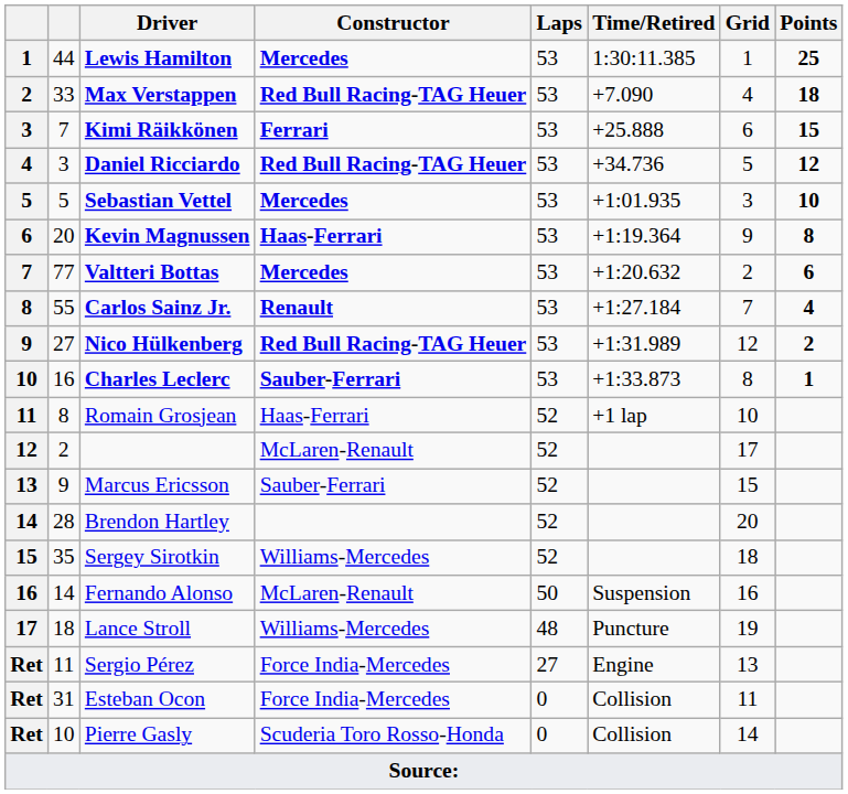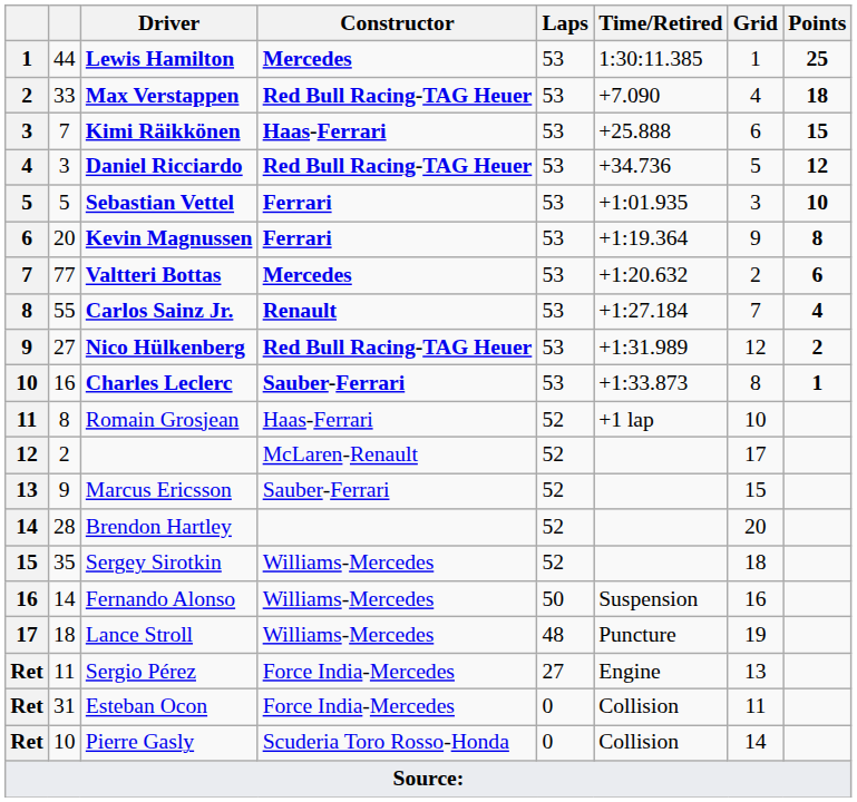 <table class="wikitable sortable" style="font-size: 85%;">
 <tr>
 <th></th>
 <th></th>
 <th>Driver</th>
 <th>Constructor</th>
 <th class="unsortable">Laps</th>
 <th class="unsortable">Time/Retired</th>
 <th>Grid</th>
 <th>Points</th>
 </tr>
 <tr>
 <th>1</th>
 <td align="center">44</td>
 <td data-sort-value="HAM"> <strong><a href='#'>Lewis Hamilton</a></strong></td>
 <td><a href='#'><strong>Mercedes</strong></a></td>
 <td>53</td>
 <td>1:30:11.385</td>
 <td align="center">1</td>
 <td align="center"><strong>25</strong></td>
 </tr>
 <tr>
 <th>2</th>
 <td align="center">33</td>
 <td data-sort-value="VER"> <strong><a href='#'>Max Verstappen</a></strong></td>
 <td><strong><a href='#'>Red Bull Racing</a>-<a href='#'>TAG Heuer</a></strong></td>
 <td>53</td>
 <td>+7.090</td>
 <td align="center">4</td>
 <td align="center"><strong>18</strong></td>
 </tr>
 <tr>
 <th>3</th>
 <td align="center">7</td>
 <td data-sort-value="RAI"> <strong><a href='#'>Kimi Räikkönen</a></strong></td>
-<td><a href='#'><strong>Ferrari</strong></a></td>
+<td><strong><a href='#'>Haas</a>-<a href='#'>Ferrari</a></strong></td>
 <td>53</td>
 <td>+25.888</td>
 <td align="center">6</td>
 <td align="center"><strong>15</strong></td>
 </tr>
 <tr>
 <th>4</th>
 <td align="center">3</td>
 <td data-sort-value="RIC"> <strong><a href='#'>Daniel Ricciardo</a></strong></td>
 <td><strong><a href='#'>Red Bull Racing</a>-<a href='#'>TAG Heuer</a></strong></td>
 <td>53</td>
 <td>+34.736</td>
 <td align="center">5</td>
 <td align="center"><strong>12</strong></td>
 </tr>
 <tr>
 <th>5</th>
 <td align="center">5</td>
 <td data-sort-value="VET"> <strong><a href='#'>Sebastian Vettel</a></strong></td>
-<td><a href='#'><strong>Mercedes</strong></a></td>
+<td><a href='#'><strong>Ferrari</strong></a></td>
 <td>53</td>
 <td>+1:01.935</td>
 <td align="center">3</td>
 <td align="center"><strong>10</strong></td>
 </tr>
 <tr>
 <th>6</th>
 <td align="center">20</td>
 <td data-sort-value="MAG"> <strong><a href='#'>Kevin Magnussen</a></strong></td>
-<td><strong><a href='#'>Haas</a>-<a href='#'>Ferrari</a></strong></td>
+<td><a href='#'><strong>Ferrari</strong></a></td>
 <td>53</td>
 <td>+1:19.364</td>
 <td align="center">9</td>
 <td align="center"><strong>8</strong></td>
 </tr>
 <tr>
 <th>7</th>
 <td align="center">77</td>
 <td data-sort-value="BOT"> <strong><a href='#'>Valtteri Bottas</a></strong></td>
 <td><a href='#'><strong>Mercedes</strong></a></td>
 <td>53</td>
 <td>+1:20.632</td>
 <td align="center">2</td>
 <td align="center"><strong>6</strong></td>
 </tr>
 <tr>
 <th>8</th>
 <td align="center">55</td>
 <td data-sort-value="SAI"> <strong><a href='#'>Carlos Sainz Jr.</a></strong></td>
 <td><a href='#'><strong>Renault</strong></a></td>
 <td>53</td>
 <td>+1:27.184</td>
 <td align="center">7</td>
 <td align="center"><strong>4</strong></td>
 </tr>
 <tr>
 <th>9</th>
 <td align="center">27</td>
 <td data-sort-value="HUL"> <strong><a href='#'>Nico Hülkenberg</a></strong></td>
 <td><strong><a href='#'>Red Bull Racing</a>-<a href='#'>TAG Heuer</a></strong></td>
 <td>53</td>
 <td>+1:31.989</td>
 <td align="center">12</td>
 <td align="center"><strong>2</strong></td>
 </tr>
 <tr>
 <th>10</th>
 <td align="center">16</td>
 <td data-sort-value="LEC"> <strong><a href='#'>Charles Leclerc</a></strong></td>
 <td><strong><a href='#'>Sauber</a>-<a href='#'>Ferrari</a></strong></td>
 <td>53</td>
 <td>+1:33.873</td>
 <td align="center">8</td>
 <td align="center"><strong>1</strong></td>
 </tr>
 <tr>
 <th>11</th>
 <td align="center">8</td>
 <td data-sort-value="GRO"> <a href='#'>Romain Grosjean</a></td>
 <td><a href='#'>Haas</a>-<a href='#'>Ferrari</a></td>
 <td>52</td>
 <td>+1 lap</td>
 <td align="center">10</td>
 <td></td>
 </tr>
 <tr>
 <th>12</th>
 <td align="center">2</td>
 <td data-sort-value="VAN"></td>
 <td><a href='#'>McLaren</a>-<a href='#'>Renault</a></td>
 <td>52</td>
 <td></td>
 <td align="center">17</td>
 <td></td>
 </tr>
 <tr>
 <th>13</th>
 <td align="center">9</td>
 <td data-sort-value="ERI"> <a href='#'>Marcus Ericsson</a></td>
 <td><a href='#'>Sauber</a>-<a href='#'>Ferrari</a></td>
 <td>52</td>
 <td></td>
 <td align="center">15</td>
 <td></td>
 </tr>
 <tr>
 <th>14</th>
 <td align="center">28</td>
 <td data-sort-value="HAR"> <a href='#'>Brendon Hartley</a></td>
 <td></td>
 <td>52</td>
 <td></td>
 <td align="center">20</td>
 <td></td>
 </tr>
 <tr>
 <th>15</th>
 <td align="center">35</td>
 <td data-sort-value="SIR"> <a href='#'>Sergey Sirotkin</a></td>
 <td><a href='#'>Williams</a>-<a href='#'>Mercedes</a></td>
 <td>52</td>
 <td></td>
 <td align="center">18</td>
 <td></td>
 </tr>
 <tr>
 <th>16</th>
 <td align="center">14</td>
 <td data-sort-value="ALO"> <a href='#'>Fernando Alonso</a></td>
-<td><a href='#'>McLaren</a>-<a href='#'>Renault</a></td>
+<td><a href='#'>Williams</a>-<a href='#'>Mercedes</a></td>
 <td>50</td>
 <td>Suspension</td>
 <td align="center">16</td>
 <td></td>
 </tr>
 <tr>
 <th>17</th>
 <td align="center">18</td>
 <td data-sort-value="STR"> <a href='#'>Lance Stroll</a></td>
 <td><a href='#'>Williams</a>-<a href='#'>Mercedes</a></td>
 <td>48</td>
 <td>Puncture</td>
 <td align="center">19</td>
 <td></td>
 </tr>
 <tr>
 <th data-sort-value="18">Ret</th>
 <td align="center">11</td>
 <td data-sort-value="PER"> <a href='#'>Sergio Pérez</a></td>
 <td><a href='#'>Force India</a>-<a href='#'>Mercedes</a></td>
 <td>27</td>
 <td>Engine</td>
 <td align="center">13</td>
 <td></td>
 </tr>
 <tr>
 <th data-sort-value="19">Ret</th>
 <td align="center">31</td>
 <td data-sort-value="OCO"> <a href='#'>Esteban Ocon</a></td>
 <td><a href='#'>Force India</a>-<a href='#'>Mercedes</a></td>
 <td>0</td>
 <td>Collision</td>
 <td align="center">11</td>
 <td></td>
 </tr>
 <tr>
 <th data-sort-value="20">Ret</th>
 <td align="center">10</td>
 <td data-sort-value="GAS"> <a href='#'>Pierre Gasly</a></td>
 <td><a href='#'>Scuderia Toro Rosso</a>-<a href='#'>Honda</a></td>
 <td>0</td>
 <td>Collision</td>
 <td align="center">14</td>
 <td></td>
 </tr>
 <tr class="sortbottom">
 <td style="background:#eaecf0; text-align:center;" colspan="8"><strong>Source:</strong></td>
 </tr>
 </table>
